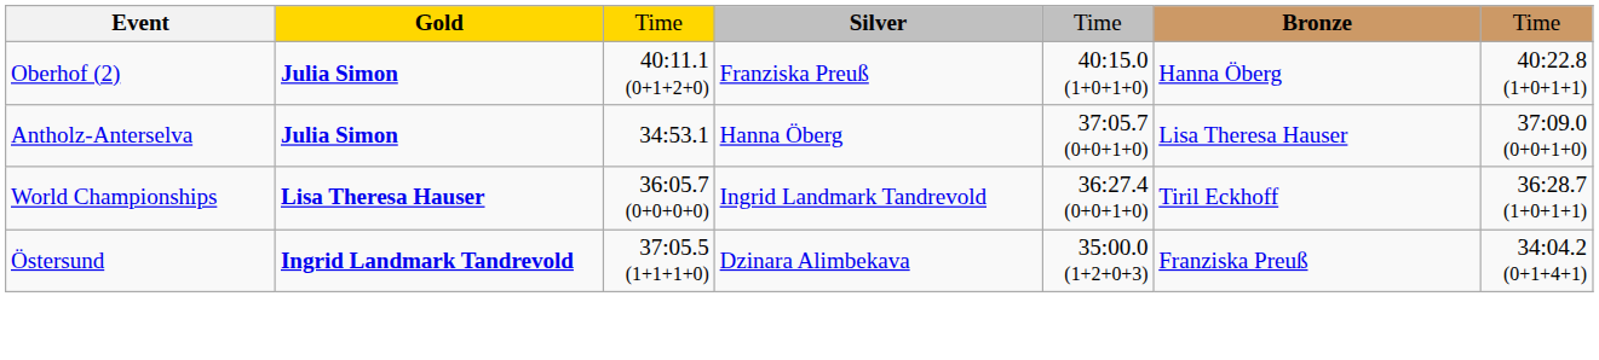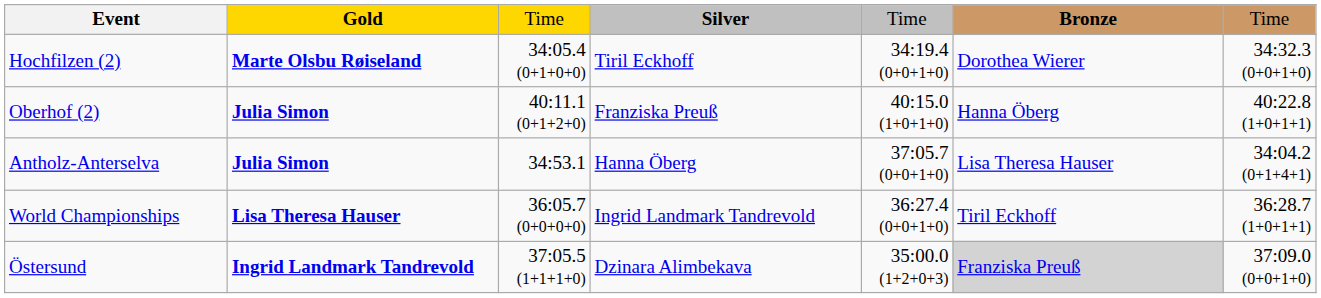 <table class="wikitable">
 <tr>
 <th width="180">Event</th>
 <th width="220" style="background:gold">Gold</th>
 <th width="70" style="background:gold;font-weight:normal">Time</th>
 <th width="220" style="background:silver">Silver</th>
 <th width="70" style="background:silver;font-weight:normal">Time</th>
 <th width="220" style="background:#CC9966">Bronze</th>
 <th width="70" style="background:#CC9966;font-weight:normal">Time</th>
+</tr>
+<tr>
+<td><a href='#'>Hochfilzen (2)</a><br></td>
+<td><strong><a href='#'>Marte Olsbu Røiseland</a></strong><br><small></small></td>
+<td align=right>34:05.4<br><small>(0+1+0+0)</small></td>
+<td><a href='#'>Tiril Eckhoff</a><br><small></small></td>
+<td align=right>34:19.4<br><small>(0+0+1+0)</small></td>
+<td><a href='#'>Dorothea Wierer</a><br><small></small></td>
+<td align=right>34:32.3<br><small>(0+0+1+0)</small></td>
 </tr>
 <tr>
 <td><a href='#'>Oberhof (2)</a><br></td>
 <td><strong><a href='#'>Julia Simon</a></strong><br><small></small></td>
 <td align="right">40:11.1<br><small>(0+1+2+0)</small></td>
 <td><a href='#'>Franziska Preuß</a><br><small></small></td>
 <td align="right">40:15.0<br><small>(1+0+1+0)</small></td>
 <td><a href='#'>Hanna Öberg</a><br><small></small></td>
 <td align="right">40:22.8<br><small>(1+0+1+1)</small></td>
 </tr>
 <tr>
 <td><a href='#'>Antholz-Anterselva</a><br></td>
 <td><strong><a href='#'>Julia Simon</a></strong><br><small></small></td>
 <td align="right">34:53.1<br> </td>
 <td><a href='#'>Hanna Öberg</a><br><small></small></td>
 <td align="right">37:05.7<br><small>(0+0+1+0)</small></td>
 <td><a href='#'>Lisa Theresa Hauser</a><br><small></small></td>
-<td align="right">37:09.0<br><small>(0+0+1+0)</small></td>
+<td align=right>34:04.2<br><small>(0+1+4+1)</small></td>
 </tr>
 <tr>
 <td><a href='#'>World Championships</a><br></td>
 <td><strong><a href='#'>Lisa Theresa Hauser</a></strong><br><small></small></td>
 <td align=right>36:05.7<br><small>(0+0+0+0)</small></td>
 <td><a href='#'>Ingrid Landmark Tandrevold</a><br><small></small></td>
 <td align=right>36:27.4<br><small>(0+0+1+0)</small></td>
 <td><a href='#'>Tiril Eckhoff</a><br><small></small></td>
 <td align=right>36:28.7<br><small>(1+0+1+1)</small></td>
 </tr>
 <tr>
 <td><a href='#'>Östersund</a><br></td>
 <td><strong><a href='#'>Ingrid Landmark Tandrevold</a></strong><br></td>
 <td align="right">37:05.5<br><small>(1+1+1+0)</small></td>
 <td><a href='#'>Dzinara Alimbekava</a><br><small></small></td>
 <td align=right>35:00.0<br><small>(1+2+0+3)</small></td>
-<td><a href='#'>Franziska Preuß</a><br><small></small></td>
-<td align=right>34:04.2<br><small>(0+1+4+1)</small></td>
+<td style="background: lightgrey;"><a href='#'>Franziska Preuß</a><br><small></small></td>
+<td align="right">37:09.0<br><small>(0+0+1+0)</small></td>
 </tr>
 </table>
